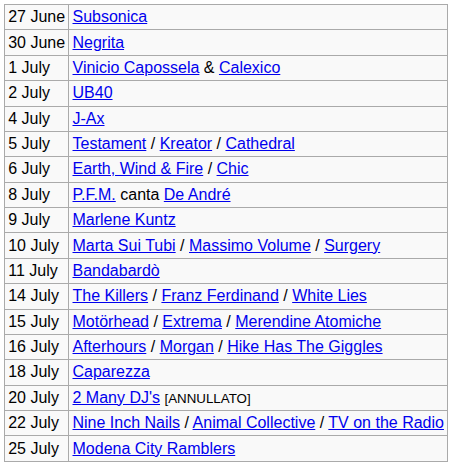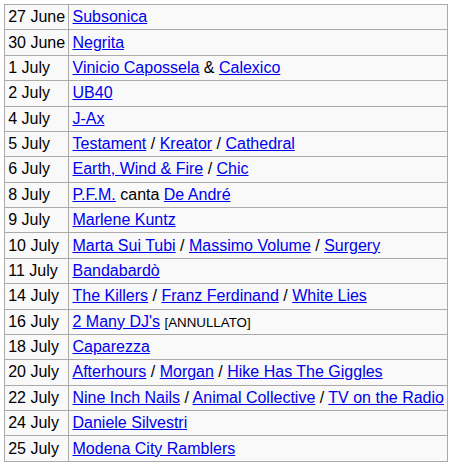 <table class="wikitable">
 <tr>
 <td>27 June</td>
 <td><a href='#'>Subsonica</a></td>
 </tr>
 <tr>
 <td>30 June</td>
 <td><a href='#'>Negrita</a></td>
 </tr>
 <tr>
 <td>1 July</td>
 <td><a href='#'>Vinicio Capossela</a> & <a href='#'>Calexico</a></td>
 </tr>
 <tr>
 <td>2 July</td>
 <td><a href='#'>UB40</a></td>
 </tr>
 <tr>
 <td>4 July</td>
 <td><a href='#'>J-Ax</a></td>
 </tr>
 <tr>
 <td>5 July</td>
 <td><a href='#'>Testament</a> / <a href='#'>Kreator</a> / <a href='#'>Cathedral</a></td>
 </tr>
 <tr>
 <td>6 July</td>
 <td><a href='#'>Earth, Wind & Fire</a> / <a href='#'>Chic</a></td>
 </tr>
 <tr>
 <td>8 July</td>
 <td><a href='#'>P.F.M.</a> canta <a href='#'>De André</a></td>
 </tr>
 <tr>
 <td>9 July</td>
 <td><a href='#'>Marlene Kuntz</a></td>
 </tr>
 <tr>
 <td>10 July</td>
 <td><a href='#'>Marta Sui Tubi</a> / <a href='#'>Massimo Volume</a> / <a href='#'>Surgery</a></td>
 </tr>
 <tr>
 <td>11 July</td>
 <td><a href='#'>Bandabardò</a></td>
 </tr>
 <tr>
 <td>14 July</td>
 <td><a href='#'>The Killers</a> / <a href='#'>Franz Ferdinand</a> / <a href='#'>White Lies</a></td>
 </tr>
 <tr>
-<td>15 July</td>
-<td><a href='#'>Motörhead</a> / <a href='#'>Extrema</a> / <a href='#'>Merendine Atomiche</a></td>
-</tr>
-<tr>
 <td>16 July</td>
-<td><a href='#'>Afterhours</a> / <a href='#'>Morgan</a> / <a href='#'>Hike Has The Giggles</a></td>
+<td><a href='#'>2 Many DJ's</a> <small>[ANNULLATO]</small></td>
 </tr>
 <tr>
 <td>18 July</td>
 <td><a href='#'>Caparezza</a></td>
 </tr>
 <tr>
 <td>20 July</td>
-<td><a href='#'>2 Many DJ's</a> <small>[ANNULLATO]</small></td>
+<td><a href='#'>Afterhours</a> / <a href='#'>Morgan</a> / <a href='#'>Hike Has The Giggles</a></td>
 </tr>
 <tr>
 <td>22 July</td>
 <td><a href='#'>Nine Inch Nails</a> / <a href='#'>Animal Collective</a> / <a href='#'>TV on the Radio</a></td>
 </tr>
 <tr>
+<td>24 July</td>
+<td><a href='#'>Daniele Silvestri</a></td>
+</tr>
+<tr>
 <td>25 July</td>
 <td><a href='#'>Modena City Ramblers</a></td>
 </tr>
 </table>
